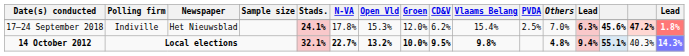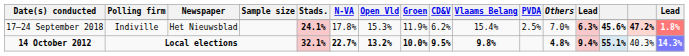 <table class="wikitable sortable" style="text-align:center; font-size:85%; line-height:16px;">
 <tr style="background-color:#E9E9E9">
 <th rowspan="1">Date(s) conducted</th>
 <th rowspan="1">Polling firm</th>
 <th rowspan="1">Newspaper</th>
 <th rowspan="1">Sample size</th>
 <th>Stads.</th>
 <th><a href='#'><span>N-VA</span></a></th>
 <th><a href='#'><span>Open Vld</span></a></th>
 <th><a href='#'><span>Groen</span></a></th>
 <th><a href='#'><span>CD&V</span></a></th>
 <th><a href='#'><span>Vlaams Belang</span></a></th>
 <th><a href='#'><span>PVDA</span></a></th>
 <th rowspan="1"><em>Others</em></th>
 <th rowspan="1">Lead</th>
 <th></th>
 <th></th>
 <th rowspan="1">Lead</th>
 </tr>
 <tr style="background:#EFEFEF; font-weight:bold;">
 </tr>
 <tr>
 <td>17–24 September 2018</td>
 <td>Indiville</td>
 <td>Het Nieuwsblad </td>
 <td></td>
 <td style="background:#F9C8CA"><strong>24.1%</strong></td>
 <td>17.8%</td>
 <td>15.3%</td>
-<td>12.0%</td>
+<td>11.9%</td>
 <td>6.2%</td>
 <td>15.4%</td>
 <td>2.5%</td>
 <td>7.0%</td>
 <td style="background:#F9C8CA"><strong>6.3%</strong></td>
 <td><strong>45.6%</strong></td>
 <td style="background:#FFD7D2"><strong>47.2%</strong></td>
 <td style="background:#FF7777;color:white;"><strong>1.8%</strong></td>
 </tr>
 <tr>
 <td><strong>14 October 2012</strong></td>
 <td colspan="3"><strong>Local elections</strong></td>
 <td style="background:#F9C8CA"><strong>32.1%</strong></td>
 <td><strong>22.7%</strong></td>
 <td><strong>13.2%</strong></td>
 <td><strong>10.0%</strong></td>
 <td><strong>9.5%</strong></td>
 <td><strong>9.8%</strong></td>
 <td></td>
 <td><strong>4.8%</strong></td>
 <td style="background:#F9C8CA"><strong>9.4%</strong></td>
 <td style="background:#D9E9F4"><strong>55.1%</strong></td>
 <td>40.3%</td>
 <td style="background:#7777FF;color:white;"><strong>14.3%</strong></td>
 </tr>
 </table>
